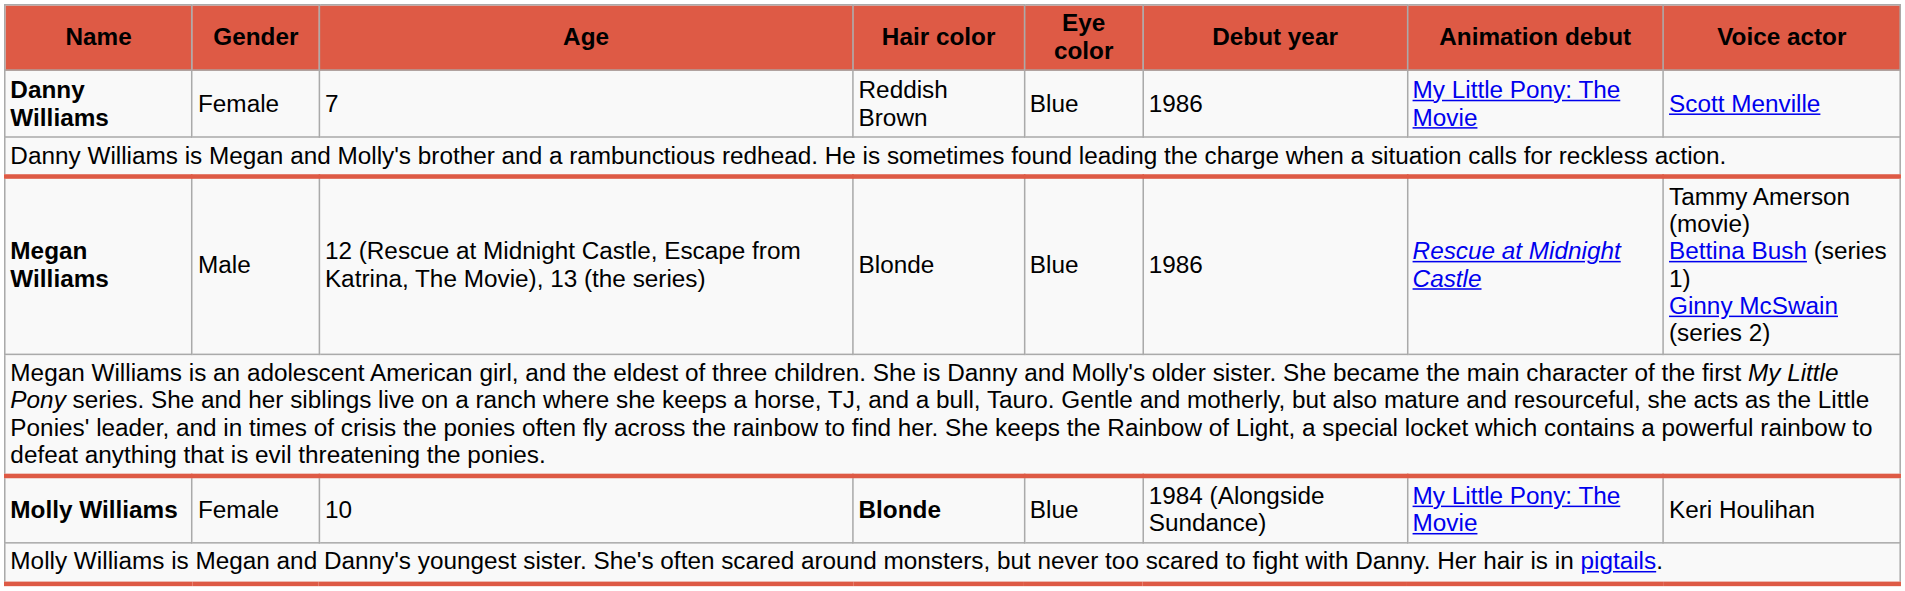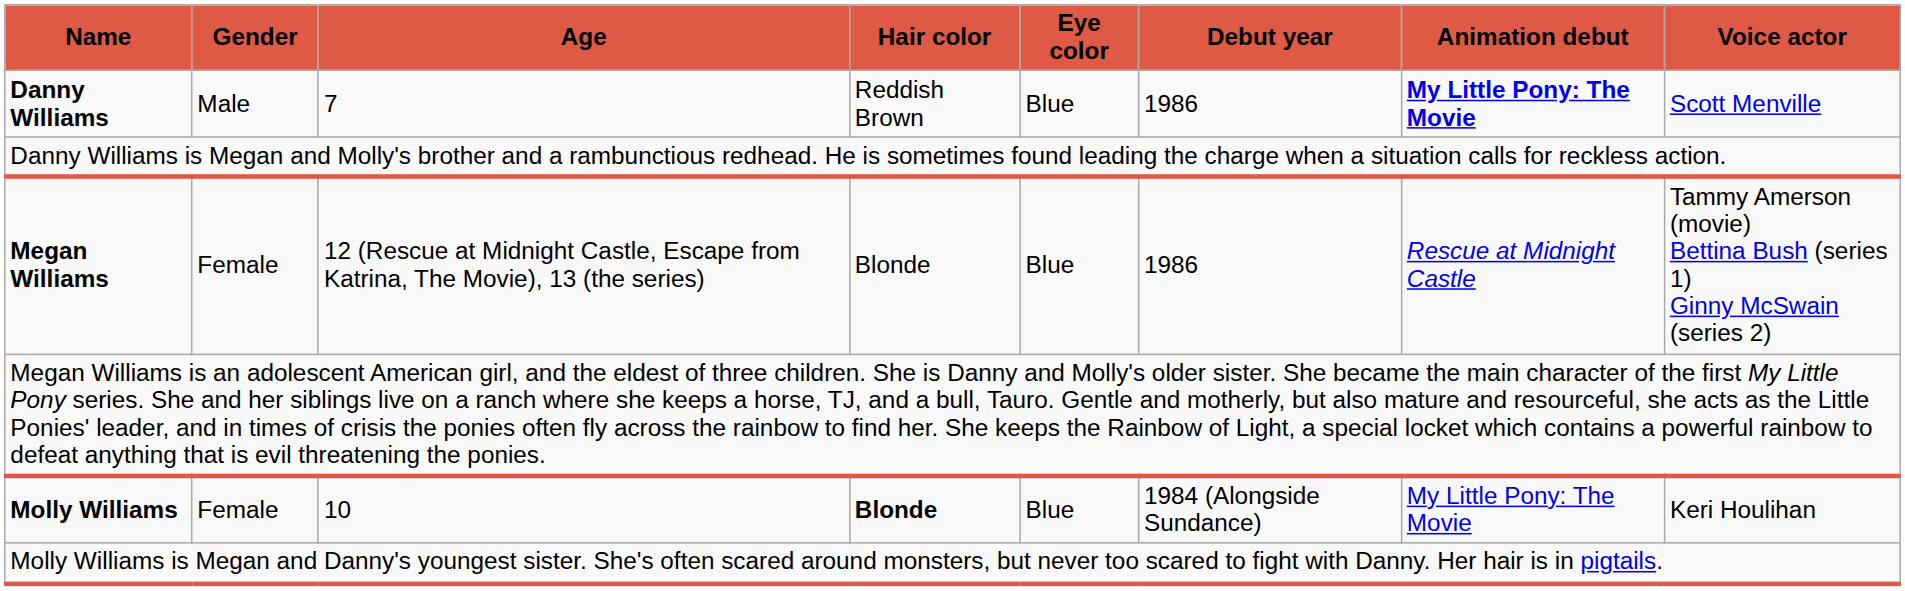 <table class="wikitable mw-collapsible mw-collapsed sortable" style= cellpadding="10" "background: #DE5A45;">
 <tr>
 <th style="background:#DE5A45;">Name</th>
 <th style="background:#DE5A45;">Gender</th>
 <th style="background:#DE5A45;">Age</th>
 <th style="background:#DE5A45;">Hair color</th>
 <th style="background:#DE5A45;">Eye color</th>
 <th style="background:#DE5A45;">Debut year</th>
 <th style="background:#DE5A45;">Animation debut</th>
 <th style="background:#DE5A45;">Voice actor</th>
 </tr>
 <tr>
 <td><strong>Danny Williams</strong></td>
-<td>Female</td>
+<td>Male</td>
 <td>7</td>
 <td>Reddish Brown</td>
 <td>Blue</td>
 <td>1986</td>
-<td><a href='#'>My Little Pony: The Movie</a></td>
+<td><strong><a href='#'>My Little Pony: The Movie</a></strong></td>
 <td><a href='#'>Scott Menville</a></td>
 </tr>
 <tr>
 <td style="border-bottom: 3px solid #DE5A45;" colspan="14">Danny Williams is Megan and Molly's brother and a rambunctious redhead. He is sometimes found leading the charge when a situation calls for reckless action.</td>
 </tr>
 <tr>
 <td><strong>Megan Williams</strong></td>
-<td>Male</td>
+<td>Female</td>
 <td>12 (Rescue at Midnight Castle, Escape from Katrina, The Movie), 13 (the series)</td>
 <td>Blonde</td>
 <td>Blue</td>
 <td>1986</td>
 <td><em><a href='#'>Rescue at Midnight Castle</a></em></td>
 <td>Tammy Amerson (movie)<br><a href='#'>Bettina Bush</a> (series 1)<br><a href='#'>Ginny McSwain</a> (series 2)</td>
 </tr>
 <tr>
 <td style="border-bottom: 3px solid #DE5A45;" colspan="14">Megan Williams is an adolescent American girl, and the eldest of three children. She is Danny and Molly's older sister. She became the main character of the first <em>My Little Pony</em> series. She and her siblings live on a ranch where she keeps a horse, TJ, and a bull, Tauro. Gentle and motherly, but also mature and resourceful, she acts as the Little Ponies' leader, and in times of crisis the ponies often fly across the rainbow to find her. She keeps the Rainbow of Light, a special locket which contains a powerful rainbow to defeat anything that is evil threatening the ponies.</td>
 </tr>
 <tr>
 <td><strong>Molly Williams</strong></td>
 <td>Female</td>
 <td>10</td>
 <td><strong>Blonde</strong></td>
 <td>Blue</td>
 <td>1984 (Alongside Sundance)</td>
 <td><a href='#'>My Little Pony: The Movie</a></td>
 <td>Keri Houlihan</td>
 </tr>
 <tr>
 <td style="border-bottom: 3px solid #DE5A45;" colspan="14">Molly Williams is Megan and Danny's youngest sister. She's often scared around monsters, but never too scared to fight with Danny. Her hair is in <a href='#'>pigtails</a>.</td>
 </tr>
 </table>
